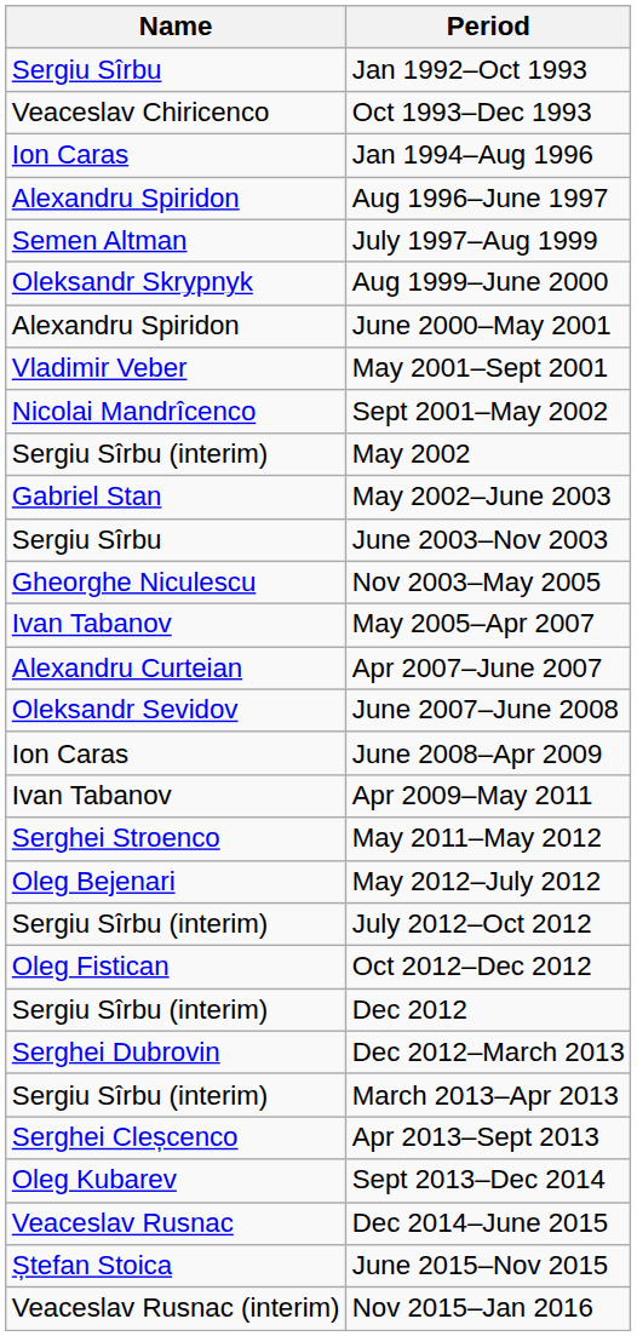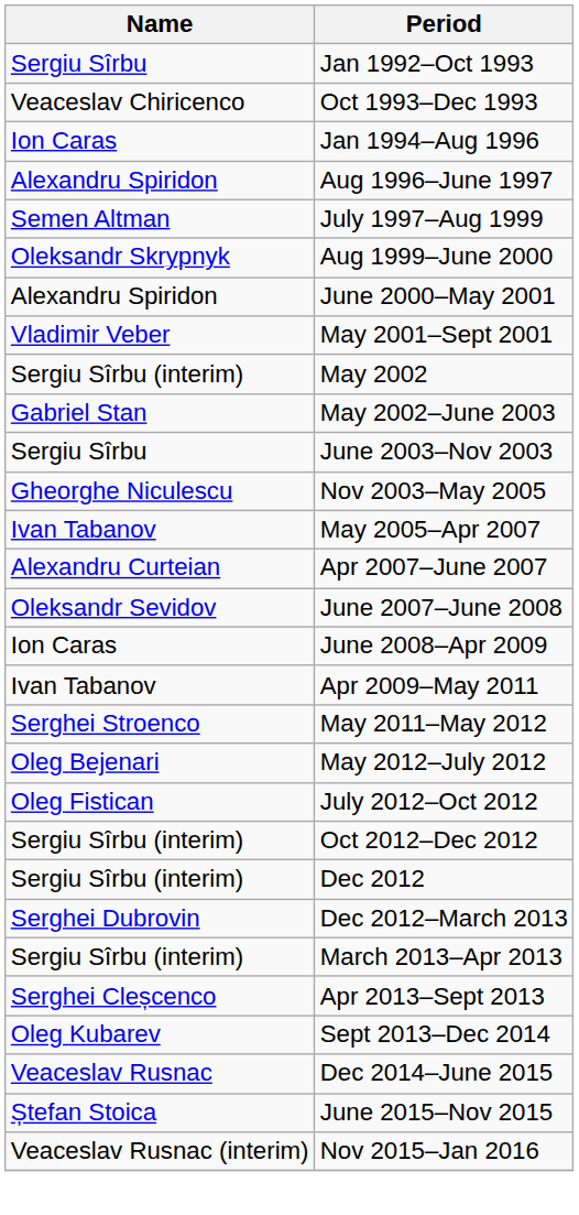 <table class="wikitable">
 <tr>
 <th>Name</th>
 <th>Period</th>
 </tr>
 <tr>
 <td> <a href='#'>Sergiu Sîrbu</a></td>
 <td>Jan 1992–Oct 1993</td>
 </tr>
 <tr>
 <td align=left style="white-space:nowrap"> Veaceslav Chiricenco</td>
 <td>Oct 1993–Dec 1993</td>
 </tr>
 <tr>
 <td> <a href='#'>Ion Caras</a></td>
 <td>Jan 1994–Aug 1996</td>
 </tr>
 <tr>
 <td> <a href='#'>Alexandru Spiridon</a></td>
 <td>Aug 1996–June 1997</td>
 </tr>
 <tr>
 <td> <a href='#'>Semen Altman</a></td>
 <td>July 1997–Aug 1999</td>
 </tr>
 <tr>
 <td> <a href='#'>Oleksandr Skrypnyk</a></td>
 <td>Aug 1999–June 2000</td>
 </tr>
 <tr>
 <td> Alexandru Spiridon</td>
 <td>June 2000–May 2001</td>
 </tr>
 <tr>
 <td> <a href='#'>Vladimir Veber</a></td>
 <td>May 2001–Sept 2001</td>
-</tr>
-<tr>
-<td> <a href='#'>Nicolai Mandrîcenco</a></td>
-<td>Sept 2001–May 2002</td>
 </tr>
 <tr>
 <td> Sergiu Sîrbu (interim)</td>
 <td>May 2002</td>
 </tr>
 <tr>
 <td> <a href='#'>Gabriel Stan</a></td>
 <td>May 2002–June 2003</td>
 </tr>
 <tr>
 <td> Sergiu Sîrbu</td>
 <td>June 2003–Nov 2003</td>
 </tr>
 <tr>
 <td> <a href='#'>Gheorghe Niculescu</a></td>
 <td>Nov 2003–May 2005</td>
 </tr>
 <tr>
 <td> <a href='#'>Ivan Tabanov</a></td>
 <td>May 2005–Apr 2007</td>
 </tr>
 <tr>
 <td> <a href='#'>Alexandru Curteian</a></td>
 <td>Apr 2007–June 2007</td>
 </tr>
 <tr>
 <td> <a href='#'>Oleksandr Sevidov</a></td>
 <td align=left style="white-space:nowrap">June 2007–June 2008</td>
 </tr>
 <tr>
 <td> Ion Caras</td>
 <td>June 2008–Apr 2009</td>
 </tr>
 <tr>
 <td> Ivan Tabanov</td>
 <td>Apr 2009–May 2011</td>
 </tr>
 <tr>
 <td> <a href='#'>Serghei Stroenco</a></td>
 <td>May 2011–May 2012</td>
 </tr>
 <tr>
 <td> <a href='#'>Oleg Bejenari</a></td>
 <td>May 2012–July 2012</td>
 </tr>
 <tr>
-<td> Sergiu Sîrbu (interim)</td>
+<td> <a href='#'>Oleg Fistican</a></td>
 <td>July 2012–Oct 2012</td>
 </tr>
 <tr>
-<td> <a href='#'>Oleg Fistican</a></td>
+<td> Sergiu Sîrbu (interim)</td>
 <td>Oct 2012–Dec 2012</td>
 </tr>
 <tr>
 <td> Sergiu Sîrbu (interim)</td>
 <td>Dec 2012</td>
 </tr>
 <tr>
 <td> <a href='#'>Serghei Dubrovin</a></td>
 <td align=left style="white-space:nowrap">Dec 2012–March 2013</td>
 </tr>
 <tr>
 <td> Sergiu Sîrbu (interim)</td>
 <td>March 2013–Apr 2013</td>
 </tr>
 <tr>
 <td> <a href='#'>Serghei Cleșcenco</a></td>
 <td>Apr 2013–Sept 2013</td>
 </tr>
 <tr>
 <td> <a href='#'>Oleg Kubarev</a></td>
 <td>Sept 2013–Dec 2014</td>
 </tr>
 <tr>
 <td> <a href='#'>Veaceslav Rusnac</a></td>
 <td>Dec 2014–June 2015</td>
 </tr>
 <tr>
 <td> <a href='#'>Ștefan Stoica</a></td>
 <td>June 2015–Nov 2015</td>
 </tr>
 <tr>
 <td align=left style="white-space:nowrap"> Veaceslav Rusnac (interim)</td>
 <td>Nov 2015–Jan 2016</td>
 </tr>
 <tr>
 </tr>
 </table>
